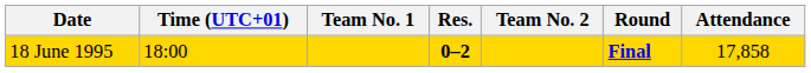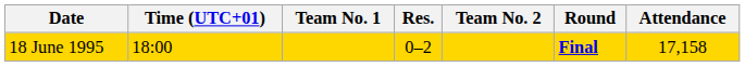 <table class="wikitable" style="text-align:left; width:75%;">
 <tr>
 <th>Date</th>
 <th>Time (<a href='#'>UTC+01</a>)</th>
 <th>Team No. 1</th>
 <th>Res.</th>
 <th>Team No. 2</th>
 <th>Round</th>
 <th>Attendance</th>
 </tr>
 <tr style="background:gold;">
 <td>18 June 1995</td>
 <td>18:00</td>
 <td></td>
-<td style="text-align:center;"><strong>0–2</strong></td>
+<td style="text-align:center;">0–2</td>
 <td><strong></strong></td>
 <td><strong><a href='#'>Final</a></strong></td>
-<td style="text-align:center;">17,858</td>
+<td style="text-align:center;">17,158</td>
 </tr>
 </table>
